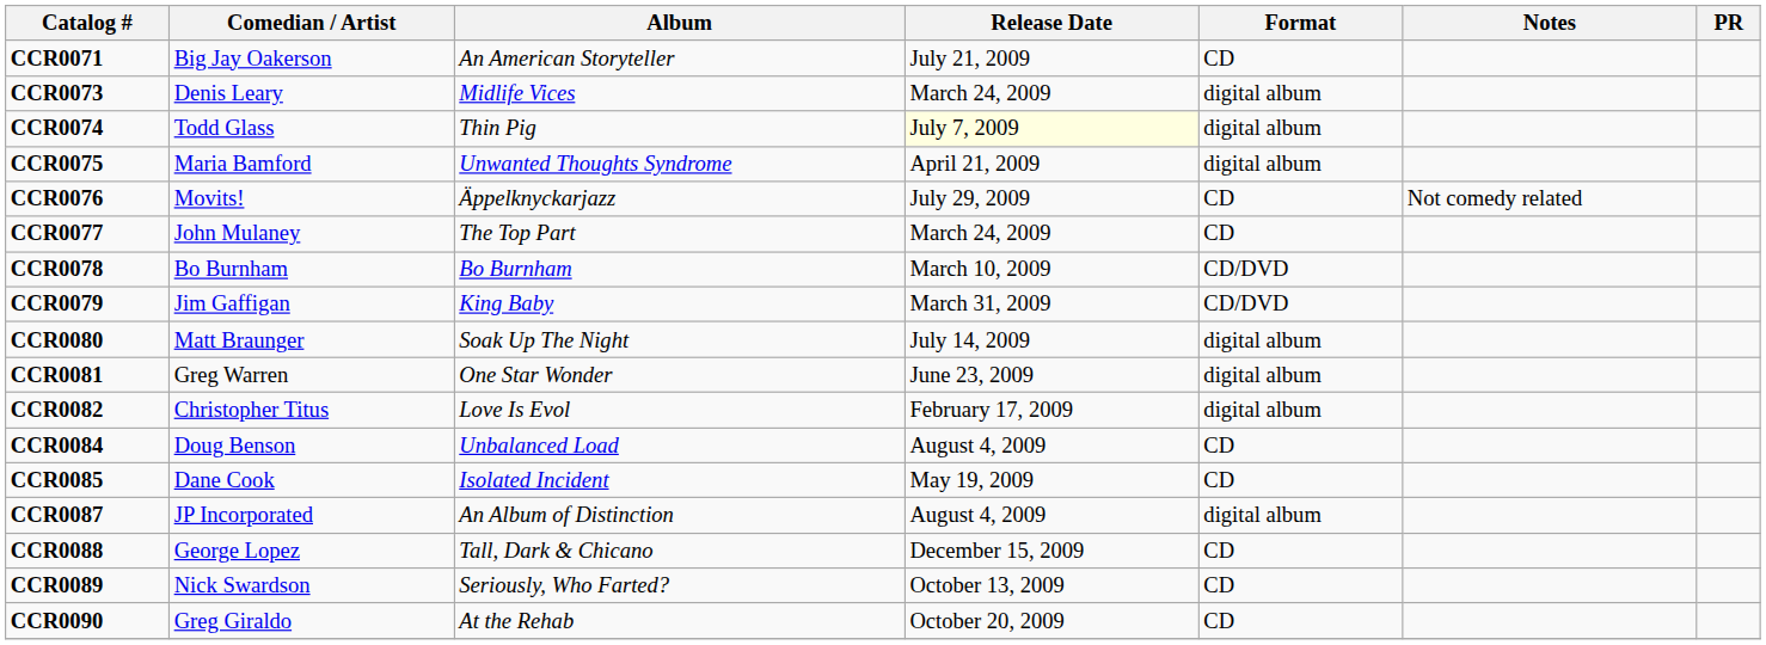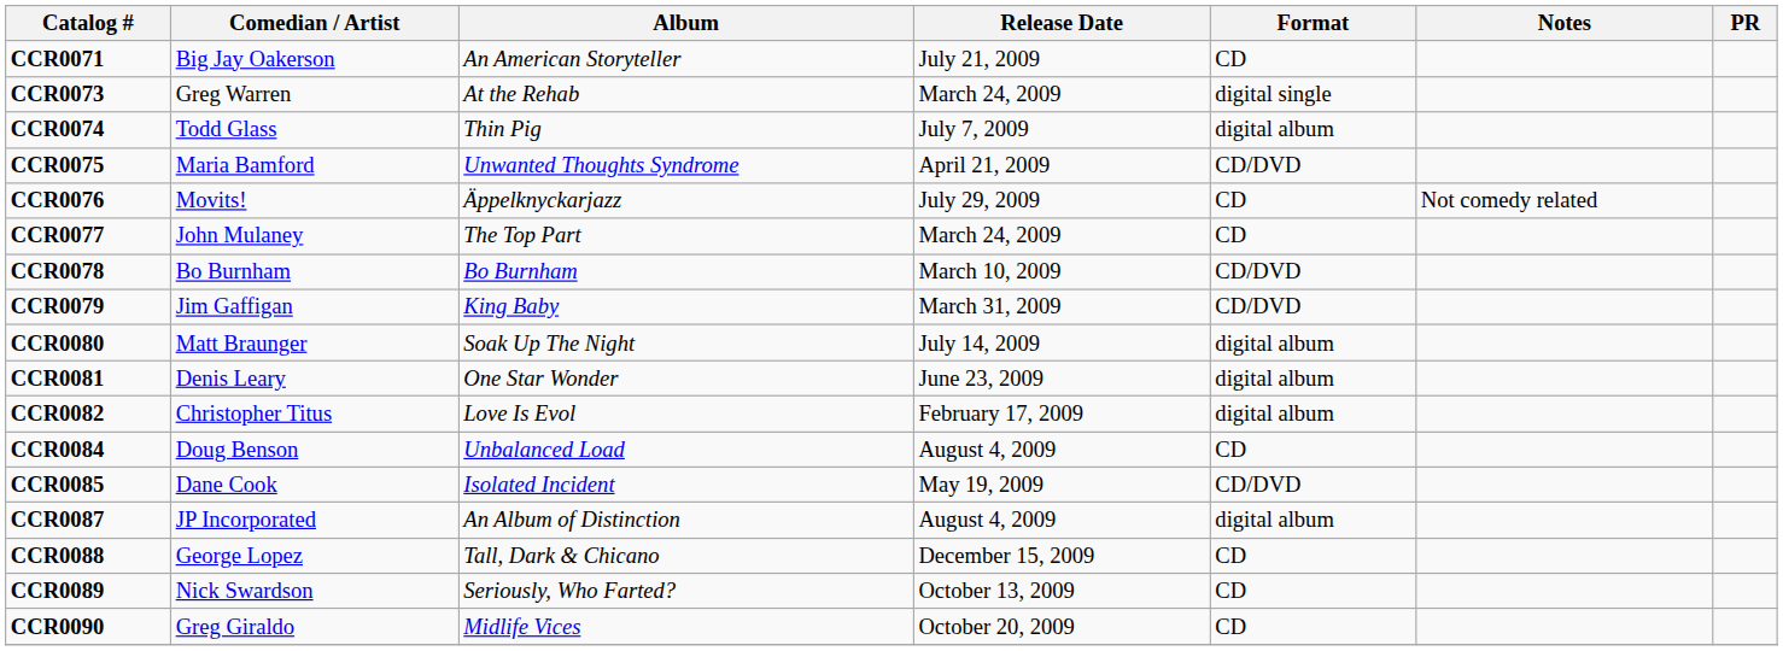 <table class="wikitable sortable" width="80%">
 <tr>
 <th scope="col" class="unsortable">Catalog #</th>
 <th scope="col" class="unsortable">Comedian / Artist</th>
 <th scope="col" class="unsortable">Album</th>
 <th scope="col" class="unsortable">Release Date</th>
 <th scope="col" class="unsortable">Format</th>
 <th scope="col" class="unsortable">Notes</th>
 <th scope="col" class="unsortable">PR</th>
 </tr>
 <tr --->
 <td><strong>CCR0071</strong></td>
 <td><a href='#'>Big Jay Oakerson</a></td>
 <td><em>An American Storyteller</em></td>
 <td>July 21, 2009</td>
 <td>CD</td>
 <td></td>
 <td></td>
 </tr>
 <tr --->
 <td><strong>CCR0073</strong></td>
-<td><a href='#'>Denis Leary</a></td>
-<td><em><a href='#'>Midlife Vices</a></em></td>
+<td>Greg Warren</td>
+<td><em>At the Rehab</em></td>
 <td>March 24, 2009</td>
-<td>digital album</td>
+<td>digital single</td>
 <td></td>
 <td></td>
 </tr>
 <tr --->
 <td><strong>CCR0074</strong></td>
 <td><a href='#'>Todd Glass</a></td>
 <td><em>Thin Pig</em></td>
-<td style="background: lightyellow;">July 7, 2009</td>
+<td>July 7, 2009</td>
 <td>digital album</td>
 <td></td>
 <td></td>
 </tr>
 <tr --->
 <td><strong>CCR0075</strong></td>
 <td><a href='#'>Maria Bamford</a></td>
 <td><em><a href='#'>Unwanted Thoughts Syndrome</a></em></td>
 <td>April 21, 2009</td>
-<td>digital album</td>
+<td>CD/DVD</td>
 <td></td>
 <td></td>
 </tr>
 <tr --->
 <td><strong>CCR0076</strong></td>
 <td><a href='#'>Movits!</a></td>
 <td><em>Äppelknyckarjazz</em></td>
 <td>July 29, 2009</td>
 <td>CD</td>
 <td>Not comedy related</td>
 <td></td>
 </tr>
 <tr --->
 <td><strong>CCR0077</strong></td>
 <td><a href='#'>John Mulaney</a></td>
 <td><em>The Top Part</em></td>
 <td>March 24, 2009</td>
 <td>CD</td>
 <td></td>
 <td></td>
 </tr>
 <tr --->
 <td><strong>CCR0078</strong></td>
 <td><a href='#'>Bo Burnham</a></td>
 <td><em><a href='#'>Bo Burnham</a></em></td>
 <td>March 10, 2009</td>
 <td>CD/DVD</td>
 <td></td>
 <td></td>
 </tr>
 <tr --->
 <td><strong>CCR0079</strong></td>
 <td><a href='#'>Jim Gaffigan</a></td>
 <td><em><a href='#'>King Baby</a></em></td>
 <td>March 31, 2009</td>
 <td>CD/DVD</td>
 <td></td>
 <td></td>
 </tr>
 <tr --->
 <td><strong>CCR0080</strong></td>
 <td><a href='#'>Matt Braunger</a></td>
 <td><em>Soak Up The Night</em></td>
 <td>July 14, 2009</td>
 <td>digital album</td>
 <td></td>
 <td></td>
 </tr>
 <tr --->
 <td><strong>CCR0081</strong></td>
-<td>Greg Warren</td>
+<td><a href='#'>Denis Leary</a></td>
 <td><em>One Star Wonder</em></td>
 <td>June 23, 2009</td>
 <td>digital album</td>
 <td></td>
 <td></td>
 </tr>
 <tr --->
 <td><strong>CCR0082</strong></td>
 <td><a href='#'>Christopher Titus</a></td>
 <td><em>Love Is Evol</em></td>
 <td>February 17, 2009</td>
 <td>digital album</td>
 <td></td>
 <td></td>
 </tr>
 <tr -->
 <td><strong>CCR0084</strong></td>
 <td><a href='#'>Doug Benson</a></td>
 <td><em><a href='#'>Unbalanced Load</a></em></td>
 <td>August 4, 2009</td>
 <td>CD</td>
 <td></td>
 <td></td>
 </tr>
 <tr -->
 <td><strong>CCR0085</strong></td>
 <td><a href='#'>Dane Cook</a></td>
 <td><em><a href='#'>Isolated Incident</a></em></td>
 <td>May 19, 2009</td>
-<td>CD</td>
+<td>CD/DVD</td>
 <td></td>
 <td></td>
 </tr>
 <tr -->
 <td><strong>CCR0087</strong></td>
 <td><a href='#'>JP Incorporated</a></td>
 <td><em>An Album of Distinction</em></td>
 <td>August 4, 2009</td>
 <td>digital album</td>
 <td></td>
 <td></td>
 </tr>
 <tr -->
 <td><strong>CCR0088</strong></td>
 <td><a href='#'>George Lopez</a></td>
 <td><em>Tall, Dark & Chicano</em></td>
 <td>December 15, 2009</td>
 <td>CD</td>
 <td></td>
 <td></td>
 </tr>
 <tr -->
 <td><strong>CCR0089</strong></td>
 <td><a href='#'>Nick Swardson</a></td>
 <td><em>Seriously, Who Farted?</em></td>
 <td>October 13, 2009</td>
 <td>CD</td>
 <td></td>
 <td></td>
 </tr>
 <tr -->
 <td><strong>CCR0090</strong></td>
 <td><a href='#'>Greg Giraldo</a></td>
-<td><em>At the Rehab</em></td>
+<td><em><a href='#'>Midlife Vices</a></em></td>
 <td>October 20, 2009</td>
 <td>CD</td>
 <td></td>
 <td></td>
 </tr>
 <tr -->
 </tr>
 </table>
